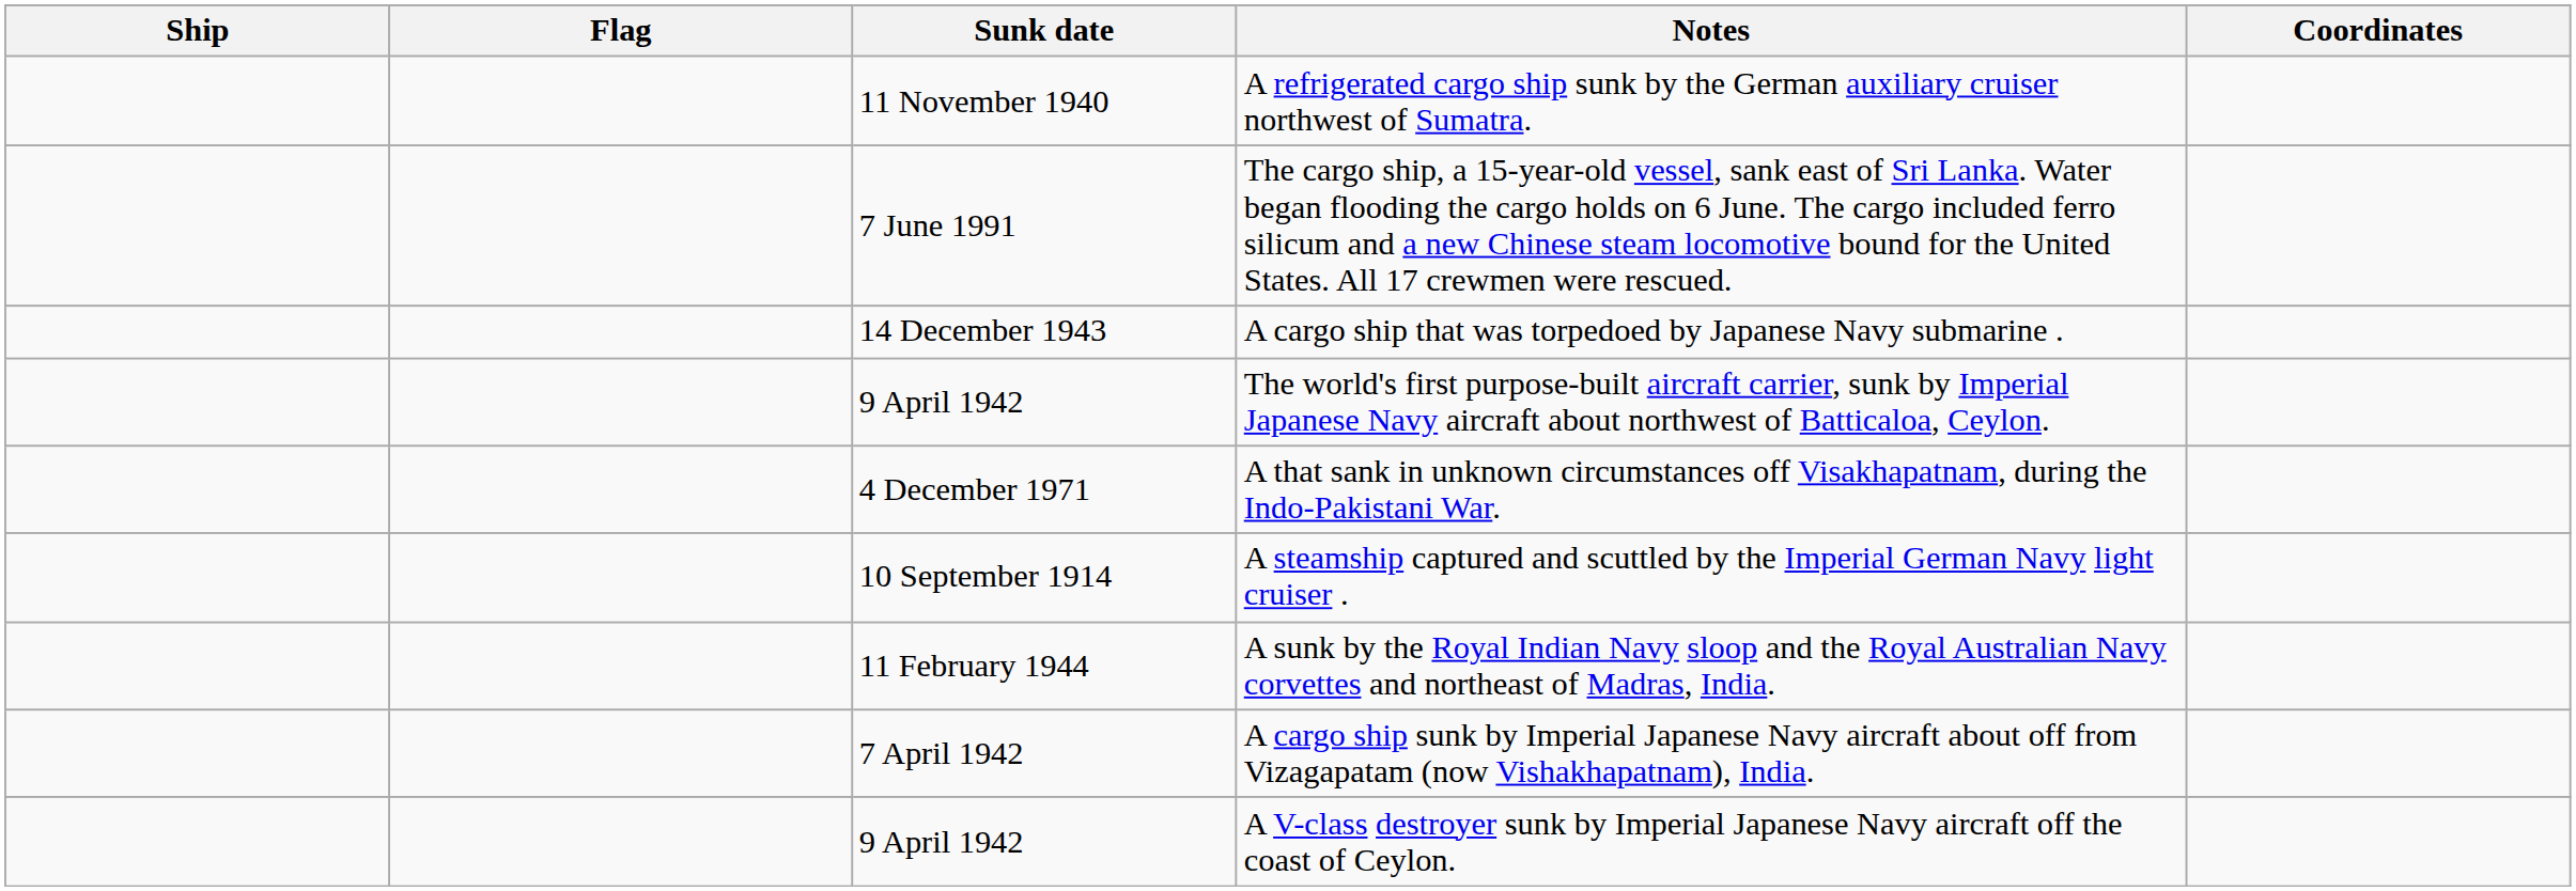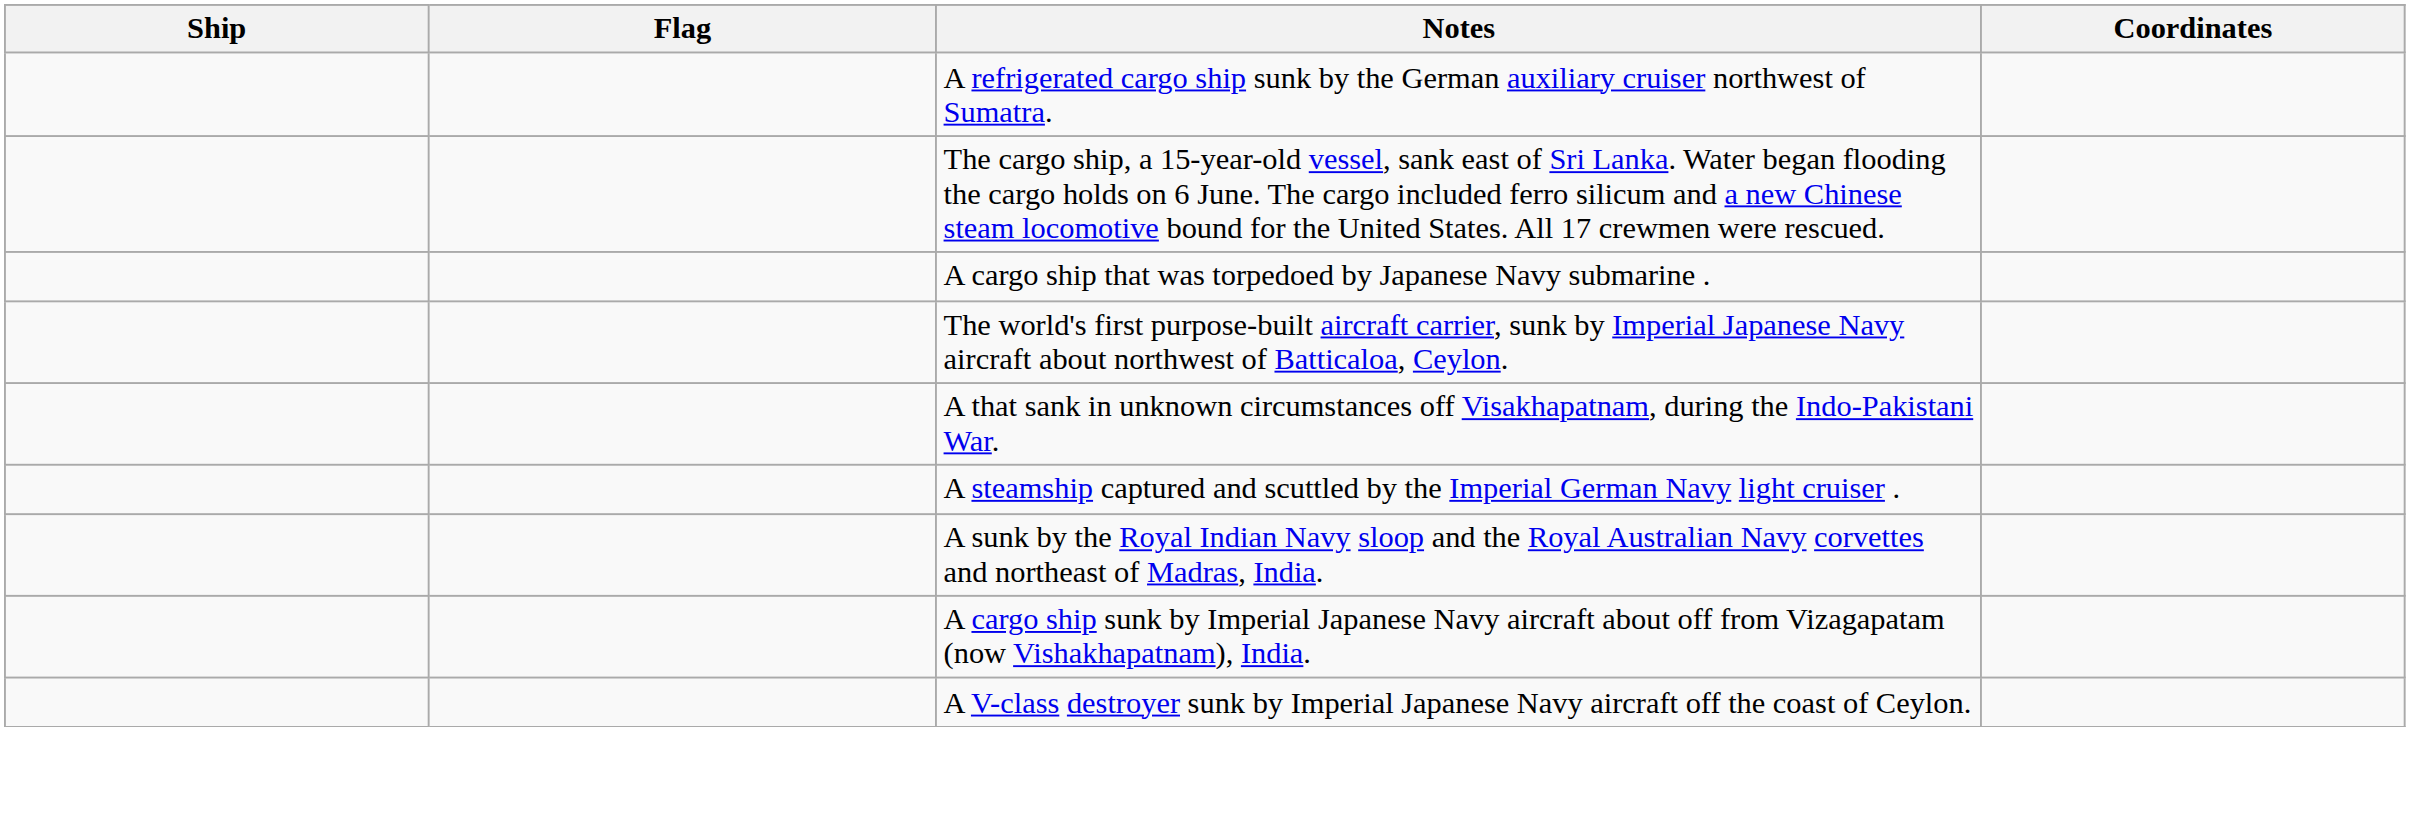 <table class="wikitable sortable" style="width:100%" |>
 <tr>
 <th style="width:15%">Ship</th>
 <th style="width:18%">Flag</th>
-<th style="width:15%">Sunk date</th>
 <th style="width:37%">Notes</th>
 <th style="width:15%">Coordinates</th>
 </tr>
 <tr>
 <td></td>
 <td></td>
-<td>11 November 1940</td>
 <td>A <a href='#'>refrigerated cargo ship</a> sunk by the German <a href='#'>auxiliary cruiser</a>  northwest of <a href='#'>Sumatra</a>.</td>
 <td></td>
 </tr>
 <tr>
 <td></td>
 <td></td>
-<td>7 June 1991</td>
 <td>The cargo ship, a 15-year-old <a href='#'>vessel</a>, sank east of <a href='#'>Sri Lanka</a>. Water began flooding the cargo holds on 6 June. The cargo included ferro silicum and <a href='#'>a new Chinese steam locomotive</a> bound for the United States. All 17 crewmen were rescued.</td>
 <td></td>
 </tr>
 <tr>
 <td></td>
 <td></td>
-<td>14 December 1943</td>
 <td>A cargo ship that was torpedoed by Japanese Navy submarine .</td>
 <td></td>
 </tr>
 <tr>
 <td></td>
 <td></td>
-<td>9 April 1942</td>
 <td>The world's first purpose-built <a href='#'>aircraft carrier</a>, sunk by <a href='#'>Imperial Japanese Navy</a> aircraft about  northwest of <a href='#'>Batticaloa</a>, <a href='#'>Ceylon</a>.</td>
 <td></td>
 </tr>
 <tr>
 <td></td>
 <td></td>
-<td>4 December 1971</td>
 <td>A  that sank in unknown circumstances off <a href='#'>Visakhapatnam</a>, during the <a href='#'>Indo-Pakistani War</a>.</td>
 <td></td>
 </tr>
 <tr>
 <td></td>
 <td></td>
-<td>10 September 1914</td>
 <td>A <a href='#'>steamship</a> captured and scuttled by the <a href='#'>Imperial German Navy</a> <a href='#'>light cruiser</a> .</td>
 <td></td>
 </tr>
 <tr>
 <td></td>
 <td></td>
-<td>11 February 1944</td>
 <td>A  sunk by the <a href='#'>Royal Indian Navy</a> <a href='#'>sloop</a>  and the <a href='#'>Royal Australian Navy</a> <a href='#'>corvettes</a>  and   northeast of <a href='#'>Madras</a>, <a href='#'>India</a>.</td>
 <td></td>
 </tr>
 <tr>
 <td></td>
 <td></td>
-<td>7 April 1942</td>
 <td>A <a href='#'>cargo ship</a> sunk by Imperial Japanese Navy aircraft about  off from Vizagapatam (now <a href='#'>Vishakhapatnam</a>), <a href='#'>India</a>.</td>
 <td></td>
 </tr>
 <tr>
 <td></td>
 <td></td>
-<td>9 April 1942</td>
 <td>A <a href='#'>V-class</a> <a href='#'>destroyer</a> sunk by Imperial Japanese Navy aircraft off the coast of Ceylon.</td>
 <td></td>
 </tr>
 </table>
